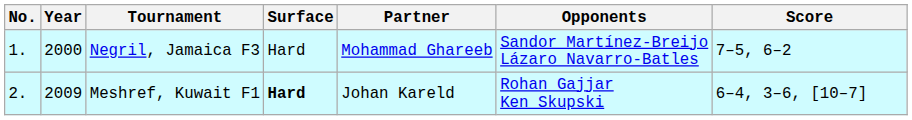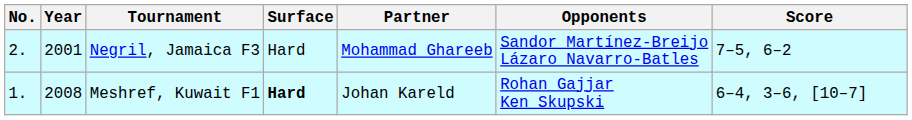 <table class="unsortable wikitable" style=font-size:97%>
 <tr>
 <th>No.</th>
 <th>Year</th>
 <th>Tournament</th>
 <th>Surface</th>
 <th>Partner</th>
 <th>Opponents</th>
 <th width=150>Score</th>
 </tr>
 <tr style="background:#cffcff;">
-<td>1.</td>
-<td>2000</td>
+<td>2.</td>
+<td>2001</td>
 <td><a href='#'>Negril</a>, Jamaica F3</td>
 <td>Hard</td>
 <td> <a href='#'>Mohammad Ghareeb</a></td>
 <td> <a href='#'>Sandor Martínez-Breijo</a> <br> <a href='#'>Lázaro Navarro-Batles</a></td>
 <td>7–5, 6–2</td>
 </tr>
 <tr style="background:#cffcff;">
-<td>2.</td>
-<td>2009</td>
+<td>1.</td>
+<td>2008</td>
 <td>Meshref, Kuwait F1</td>
 <td><strong>Hard</strong></td>
 <td> Johan Kareld</td>
 <td> <a href='#'>Rohan Gajjar</a> <br> <a href='#'>Ken Skupski</a></td>
 <td>6–4, 3–6, [10–7]</td>
 </tr>
 </table>
